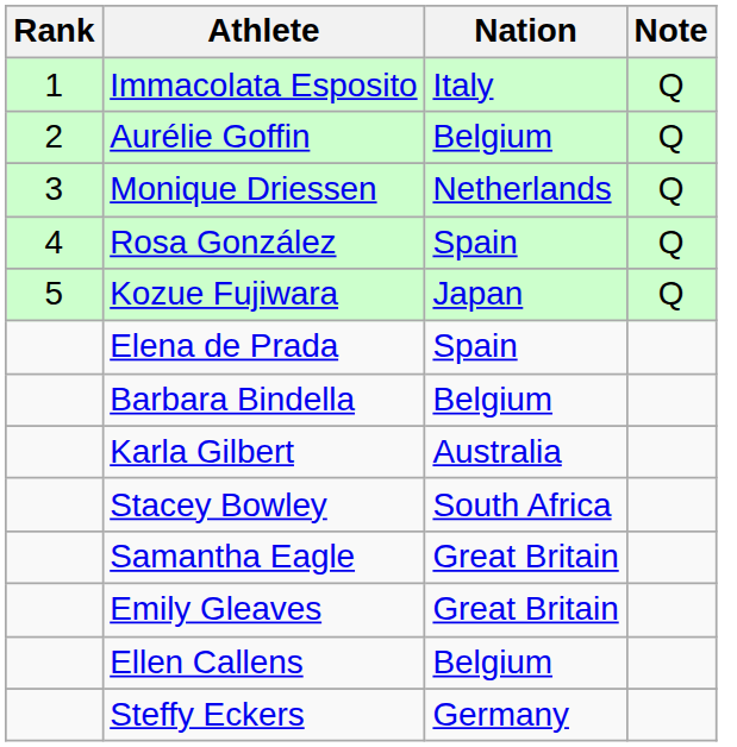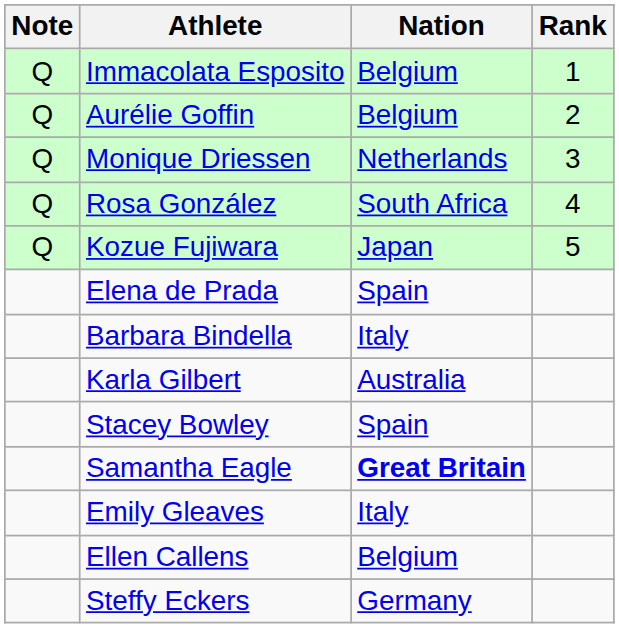 <table class="wikitable sortable" style="text-align:center">
 <tr>
-<th>Rank</th>
+<th>Note</th>
 <th>Athlete</th>
 <th>Nation</th>
-<th>Note</th>
+<th>Rank</th>
 </tr>
 <tr bgcolor=ccffcc>
+<td>Q</td>
+<td align=left><a href='#'>Immacolata Esposito</a></td>
+<td align=left> <a href='#'>Belgium</a></td>
 <td>1</td>
-<td align=left><a href='#'>Immacolata Esposito</a></td>
-<td align=left> <a href='#'>Italy</a></td>
-<td>Q</td>
 </tr>
 <tr bgcolor=ccffcc>
-<td>2</td>
+<td>Q</td>
 <td align=left><a href='#'>Aurélie Goffin</a></td>
 <td align=left> <a href='#'>Belgium</a></td>
-<td>Q</td>
+<td>2</td>
 </tr>
 <tr bgcolor=ccffcc>
-<td>3</td>
+<td>Q</td>
 <td align=left><a href='#'>Monique Driessen</a></td>
 <td align=left> <a href='#'>Netherlands</a></td>
-<td>Q</td>
+<td>3</td>
 </tr>
 <tr bgcolor=ccffcc>
+<td>Q</td>
+<td align=left><a href='#'>Rosa González</a></td>
+<td align=left> <a href='#'>South Africa</a></td>
 <td>4</td>
-<td align=left><a href='#'>Rosa González</a></td>
-<td align=left> <a href='#'>Spain</a></td>
-<td>Q</td>
 </tr>
 <tr bgcolor=ccffcc>
-<td>5</td>
+<td>Q</td>
 <td align=left><a href='#'>Kozue Fujiwara</a></td>
 <td align=left> <a href='#'>Japan</a></td>
-<td>Q</td>
+<td>5</td>
 </tr>
 <tr>
 <td></td>
 <td align=left><a href='#'>Elena de Prada</a></td>
 <td align=left> <a href='#'>Spain</a></td>
 <td></td>
 </tr>
 <tr>
 <td></td>
 <td align=left><a href='#'>Barbara Bindella</a></td>
-<td align=left> <a href='#'>Belgium</a></td>
+<td align=left> <a href='#'>Italy</a></td>
 <td></td>
 </tr>
 <tr>
 <td></td>
 <td align=left><a href='#'>Karla Gilbert</a></td>
 <td align=left> <a href='#'>Australia</a></td>
 <td></td>
 </tr>
 <tr>
 <td></td>
 <td align=left><a href='#'>Stacey Bowley</a></td>
-<td align=left> <a href='#'>South Africa</a></td>
+<td align=left> <a href='#'>Spain</a></td>
 <td></td>
 </tr>
 <tr>
 <td></td>
 <td align=left><a href='#'>Samantha Eagle</a></td>
-<td align=left> <a href='#'>Great Britain</a></td>
+<td align=left><strong> <a href='#'>Great Britain</a></strong></td>
 <td></td>
 </tr>
 <tr>
 <td></td>
 <td align=left><a href='#'>Emily Gleaves</a></td>
-<td align=left> <a href='#'>Great Britain</a></td>
+<td align=left> <a href='#'>Italy</a></td>
 <td></td>
 </tr>
 <tr>
 <td></td>
 <td align=left><a href='#'>Ellen Callens</a></td>
 <td align=left> <a href='#'>Belgium</a></td>
 <td></td>
 </tr>
 <tr>
 <td></td>
 <td align=left><a href='#'>Steffy Eckers</a></td>
 <td align=left> <a href='#'>Germany</a></td>
 <td></td>
 </tr>
 </table>
